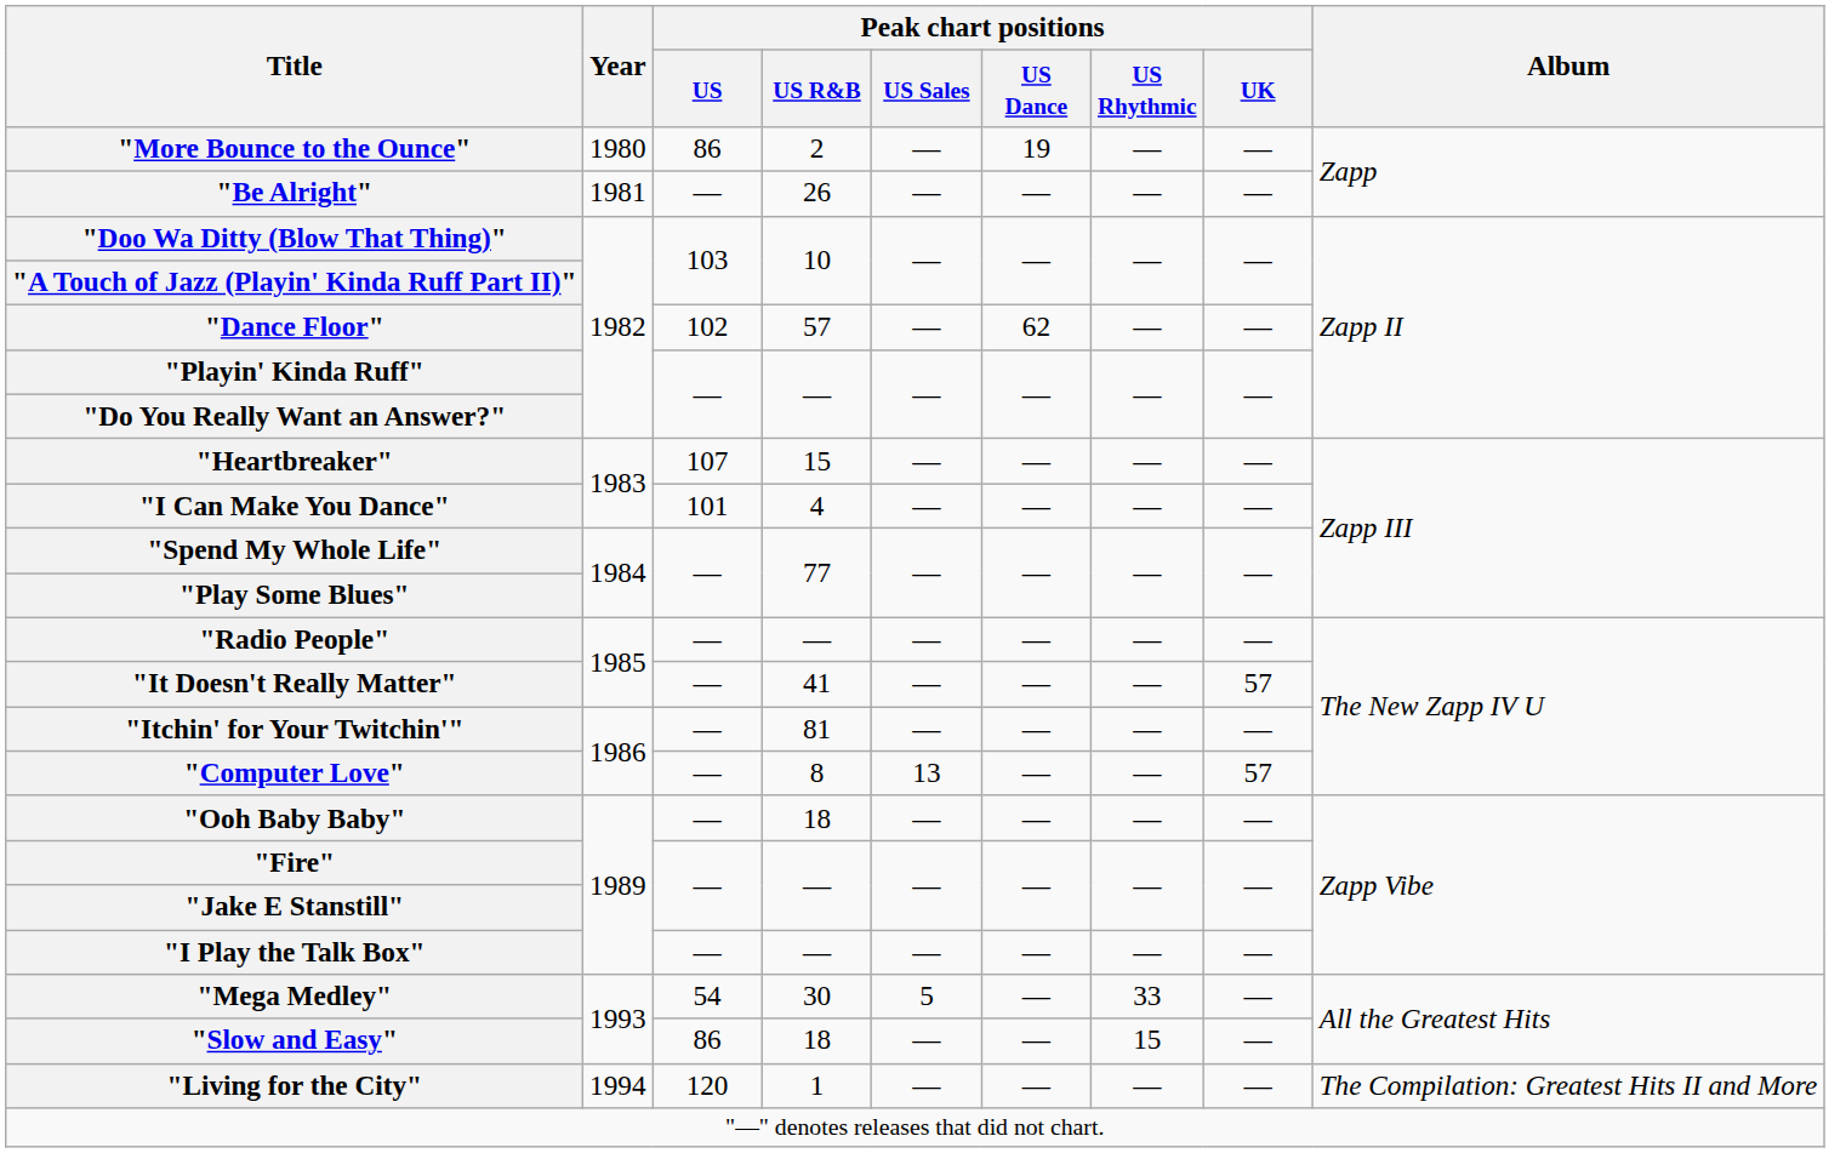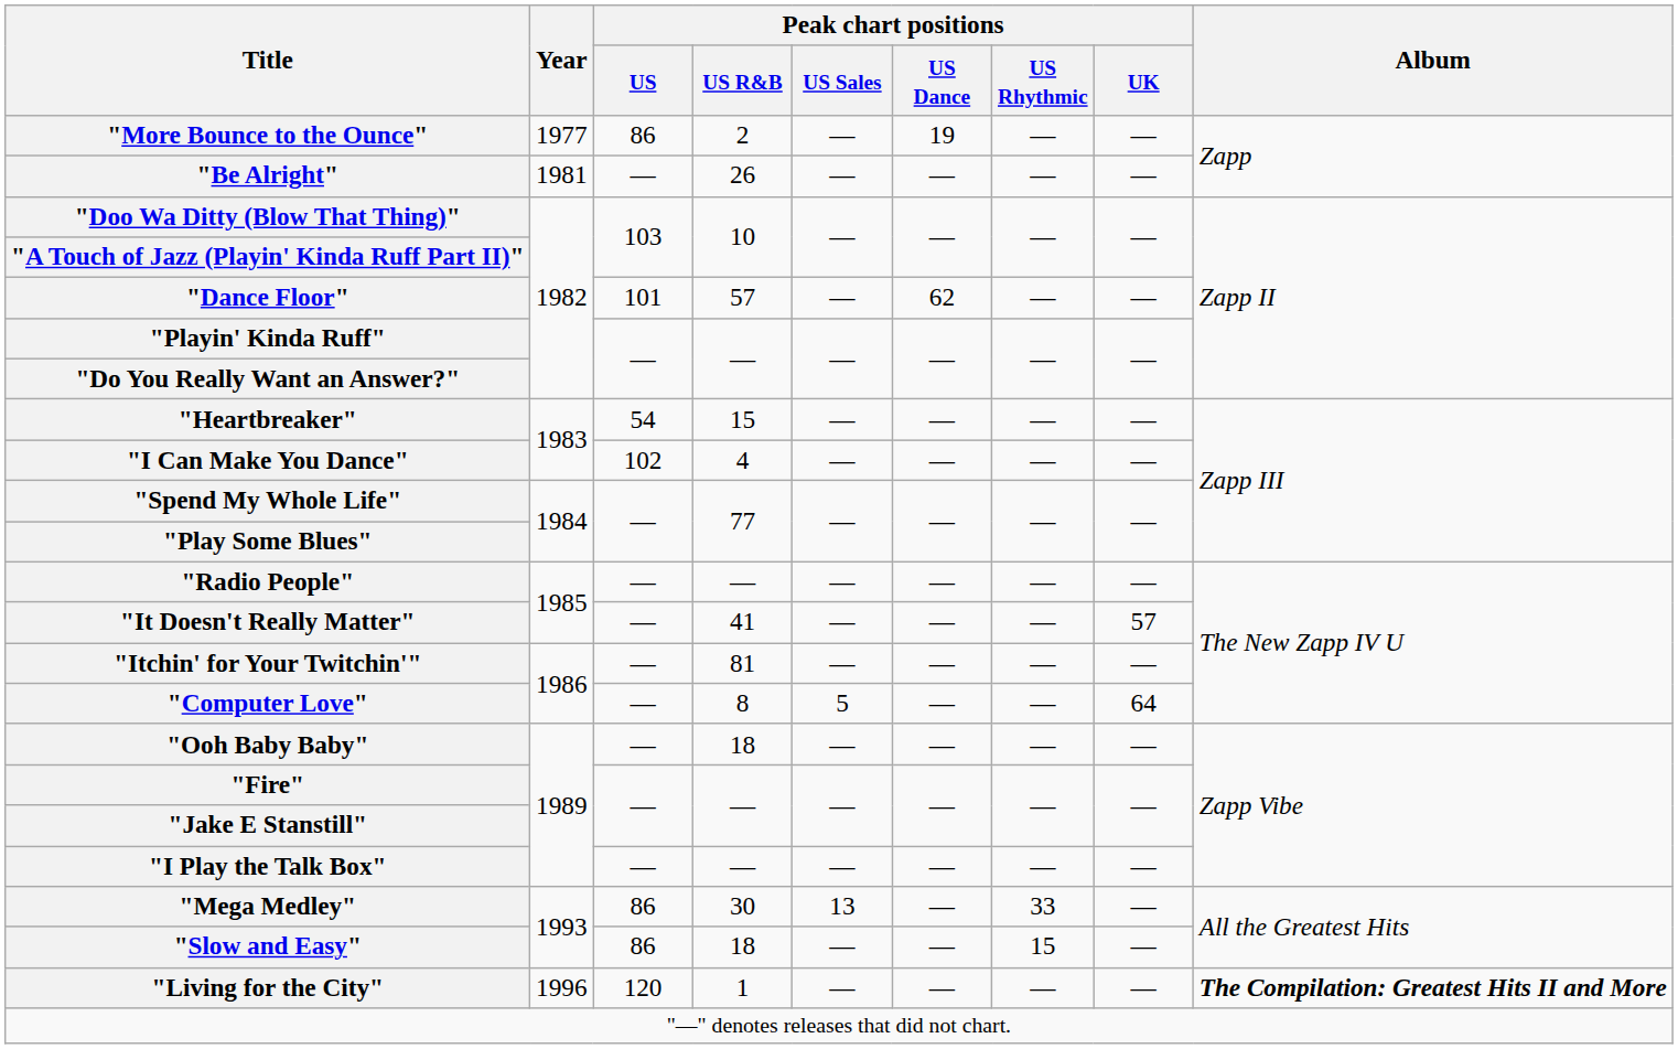 <table class="wikitable plainrowheaders" style="text-align:center">
 <tr>
 <th scope="col" rowspan="2">Title</th>
 <th scope="col" rowspan="2">Year</th>
 <th scope="col" colspan="6">Peak chart positions</th>
 <th scope="col" rowspan="2">Album</th>
 </tr>
 <tr>
 <th width=55><small><a href='#'>US</a></small><br></th>
 <th width=55><small><a href='#'>US R&B</a></small><br></th>
 <th width=55><small><a href='#'>US Sales</a></small><br></th>
 <th width=55><small><a href='#'>US Dance</a></small><br></th>
 <th width=55><small><a href='#'>US Rhythmic</a></small><br></th>
 <th width=55><small><a href='#'>UK</a></small><br></th>
 </tr>
 <tr>
 <th scope="row">"<a href='#'>More Bounce to the Ounce</a>"</th>
-<td>1980</td>
+<td>1977</td>
 <td>86</td>
 <td>2</td>
 <td>—</td>
 <td>19</td>
 <td>—</td>
 <td>—</td>
 <td align=left rowspan=2><em>Zapp</em></td>
 </tr>
 <tr>
 <th scope="row">"<a href='#'>Be Alright</a>"</th>
 <td>1981</td>
 <td>—</td>
 <td>26</td>
 <td>—</td>
 <td>—</td>
 <td>—</td>
 <td>—</td>
 </tr>
 <tr>
 <th scope="row">"<a href='#'>Doo Wa Ditty (Blow That Thing)</a>"</th>
 <td rowspan="5">1982</td>
 <td rowspan="2">103</td>
 <td rowspan="2">10</td>
 <td rowspan="2">—</td>
 <td rowspan="2">—</td>
 <td rowspan="2">—</td>
 <td rowspan="2">—</td>
 <td align=left rowspan=5><em>Zapp II</em></td>
 </tr>
 <tr>
 <th scope="row">"<a href='#'>A Touch of Jazz (Playin' Kinda Ruff Part II)</a>"</th>
 </tr>
 <tr>
 <th scope="row">"<a href='#'>Dance Floor</a>"</th>
-<td>102</td>
+<td>101</td>
 <td>57</td>
 <td>—</td>
 <td>62</td>
 <td>—</td>
 <td>—</td>
 </tr>
 <tr>
 <th scope="row">"Playin' Kinda Ruff"</th>
 <td rowspan="2">—</td>
 <td rowspan="2">—</td>
 <td rowspan="2">—</td>
 <td rowspan="2">—</td>
 <td rowspan="2">—</td>
 <td rowspan="2">—</td>
 </tr>
 <tr>
 <th scope="row">"Do You Really Want an Answer?"</th>
 </tr>
 <tr>
 <th scope="row">"Heartbreaker"</th>
 <td rowspan=2>1983</td>
-<td>107</td>
+<td>54</td>
 <td>15</td>
 <td>—</td>
 <td>—</td>
 <td>—</td>
 <td>—</td>
 <td align=left rowspan=4><em>Zapp III</em></td>
 </tr>
 <tr>
 <th scope="row">"I Can Make You Dance"</th>
-<td>101</td>
+<td>102</td>
 <td>4</td>
 <td>—</td>
 <td>—</td>
 <td>—</td>
 <td>—</td>
 </tr>
 <tr>
 <th scope="row">"Spend My Whole Life"</th>
 <td rowspan=2>1984</td>
 <td rowspan="2">—</td>
 <td rowspan="2">77</td>
 <td rowspan="2">—</td>
 <td rowspan="2">—</td>
 <td rowspan="2">—</td>
 <td rowspan="2">—</td>
 </tr>
 <tr>
 <th scope="row">"Play Some Blues"</th>
 </tr>
 <tr>
 <th scope="row">"Radio People"</th>
 <td rowspan=2>1985</td>
 <td>—</td>
 <td>—</td>
 <td>—</td>
 <td>—</td>
 <td>—</td>
 <td>—</td>
 <td align=left rowspan=4><em>The New Zapp IV U</em></td>
 </tr>
 <tr>
 <th scope="row">"It Doesn't Really Matter"</th>
 <td>—</td>
 <td>41</td>
 <td>—</td>
 <td>—</td>
 <td>—</td>
 <td>57</td>
 </tr>
 <tr>
 <th scope="row">"Itchin' for Your Twitchin'"</th>
 <td rowspan=2>1986</td>
 <td>—</td>
 <td>81</td>
 <td>—</td>
 <td>—</td>
 <td>—</td>
 <td>—</td>
 </tr>
 <tr>
 <th scope="row">"<a href='#'>Computer Love</a>"</th>
 <td>—</td>
 <td>8</td>
-<td>13</td>
+<td>5</td>
 <td>—</td>
 <td>—</td>
-<td>57</td>
+<td>64</td>
 </tr>
 <tr>
 <th scope="row">"Ooh Baby Baby"</th>
 <td rowspan=4>1989</td>
 <td>—</td>
 <td>18</td>
 <td>—</td>
 <td>—</td>
 <td>—</td>
 <td>—</td>
 <td align=left rowspan=4><em>Zapp Vibe</em></td>
 </tr>
 <tr>
 <th scope="row">"Fire"</th>
 <td rowspan="2">—</td>
 <td rowspan="2">—</td>
 <td rowspan="2">—</td>
 <td rowspan="2">—</td>
 <td rowspan="2">—</td>
 <td rowspan="2">—</td>
 </tr>
 <tr>
 <th scope="row">"Jake E Stanstill"</th>
 </tr>
 <tr>
 <th scope="row">"I Play the Talk Box"</th>
 <td>—</td>
 <td>—</td>
 <td>—</td>
 <td>—</td>
 <td>—</td>
 <td>—</td>
 </tr>
 <tr>
 <th scope="row">"Mega Medley"</th>
 <td rowspan=2>1993</td>
-<td>54</td>
+<td>86</td>
 <td>30</td>
-<td>5</td>
+<td>13</td>
 <td>—</td>
 <td>33</td>
 <td>—</td>
 <td align=left rowspan=2><em>All the Greatest Hits</em></td>
 </tr>
 <tr>
 <th scope="row">"<a href='#'>Slow and Easy</a>"</th>
 <td>86</td>
 <td>18</td>
 <td>—</td>
 <td>—</td>
 <td>15</td>
 <td>—</td>
 </tr>
 <tr>
 <th scope="row">"Living for the City"</th>
-<td>1994</td>
+<td>1996</td>
 <td>120</td>
 <td>1</td>
 <td>—</td>
 <td>—</td>
 <td>—</td>
 <td>—</td>
-<td align=left><em>The Compilation: Greatest Hits II and More</em></td>
+<td align=left><strong><em>The Compilation: Greatest Hits II and More</em></strong></td>
 </tr>
 <tr>
 <td colspan="10" style="font-size:85%">"—" denotes releases that did not chart.</td>
 </tr>
 </table>
